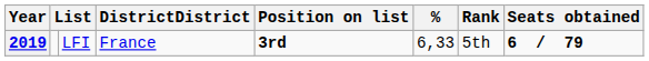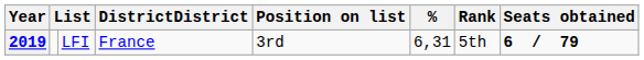 <table class="wikitable">
 <tr>
 <th>Year</th>
 <th colspan="2">List</th>
 <th>DistrictDistrict</th>
 <th>Position on list</th>
 <th>%</th>
 <th>Rank</th>
 <th>Seats obtained</th>
 </tr>
 <tr>
 <th><a href='#'>2019</a></th>
 <td></td>
 <td><a href='#'>LFI</a></td>
 <td><a href='#'>France</a></td>
-<td><strong>3rd</strong></td>
-<td>6,33</td>
+<td>3rd</td>
+<td>6,31</td>
 <td>5th</td>
 <td><strong>6  /  79</strong></td>
 </tr>
 </table>
